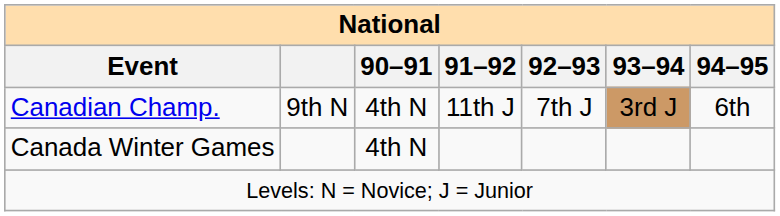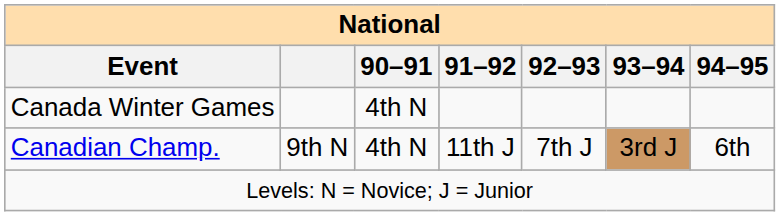 <table class="wikitable" style="text-align:center">
 <tr>
 <th style="background-color: #ffdead; " colspan=7 align=center>National</th>
 </tr>
 <tr>
 <th>Event</th>
 <th></th>
 <th>90–91</th>
 <th>91–92</th>
 <th>92–93</th>
 <th>93–94</th>
 <th>94–95</th>
 </tr>
 <tr>
+<td align=left>Canada Winter Games</td>
+<td></td>
+<td>4th N</td>
+<td></td>
+<td></td>
+<td></td>
+<td></td>
+</tr>
+<tr>
 <td align=left><a href='#'>Canadian Champ.</a></td>
 <td>9th N</td>
 <td>4th N</td>
 <td>11th J</td>
 <td>7th J</td>
 <td bgcolor=cc9966>3rd J</td>
 <td>6th</td>
 </tr>
 <tr>
-<td align=left>Canada Winter Games</td>
-<td></td>
-<td>4th N</td>
-<td></td>
-<td></td>
-<td></td>
-<td></td>
-</tr>
-<tr>
 <td colspan=7 align=center><small> Levels: N = Novice; J = Junior </small></td>
 </tr>
 </table>
